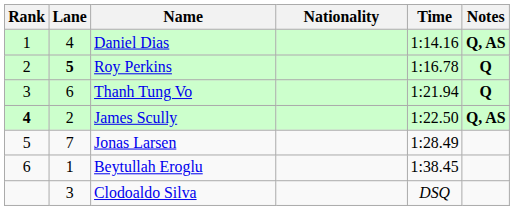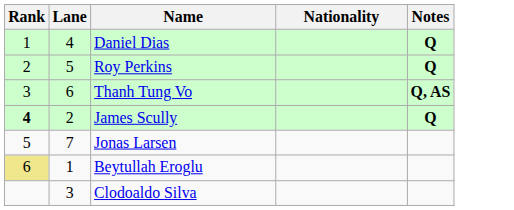 <table class="wikitable sortable" style="text-align:center">
 <tr>
 <th>Rank</th>
 <th>Lane</th>
 <th style="width:180px">Name</th>
 <th style="width:125px">Nationality</th>
-<th>Time</th>
 <th>Notes</th>
 </tr>
 <tr style="background:#cfc;">
 <td>1</td>
 <td>4</td>
 <td style="text-align:left;"><a href='#'>Daniel Dias</a></td>
 <td style="text-align:left;"></td>
-<td>1:14.16</td>
-<td><strong>Q, AS</strong></td>
+<td><strong>Q</strong></td>
 </tr>
 <tr style="background:#cfc;">
 <td>2</td>
-<td><strong>5</strong></td>
+<td>5</td>
 <td style="text-align:left;"><a href='#'>Roy Perkins</a></td>
 <td style="text-align:left;"></td>
-<td>1:16.78</td>
 <td><strong>Q</strong></td>
 </tr>
 <tr style="background:#cfc;">
 <td>3</td>
 <td>6</td>
 <td style="text-align:left;"><a href='#'>Thanh Tung Vo</a></td>
 <td style="text-align:left;"></td>
-<td>1:21.94</td>
-<td><strong>Q</strong></td>
+<td><strong>Q, AS</strong></td>
 </tr>
 <tr style="background:#cfc;">
 <td><strong>4</strong></td>
 <td>2</td>
 <td style="text-align:left;"><a href='#'>James Scully</a></td>
 <td style="text-align:left;"></td>
-<td>1:22.50</td>
-<td><strong>Q, AS</strong></td>
+<td><strong>Q</strong></td>
 </tr>
 <tr>
 <td>5</td>
 <td>7</td>
 <td style="text-align:left;"><a href='#'>Jonas Larsen</a></td>
 <td style="text-align:left;"></td>
-<td>1:28.49</td>
 <td></td>
 </tr>
 <tr>
-<td>6</td>
+<td style="background: khaki;">6</td>
 <td>1</td>
 <td style="text-align:left;"><a href='#'>Beytullah Eroglu</a></td>
 <td style="text-align:left;"></td>
-<td>1:38.45</td>
 <td></td>
 </tr>
 <tr>
 <td></td>
 <td>3</td>
 <td style="text-align:left;"><a href='#'>Clodoaldo Silva</a></td>
 <td style="text-align:left;"></td>
-<td><em>DSQ</em></td>
 <td></td>
 </tr>
 </table>
